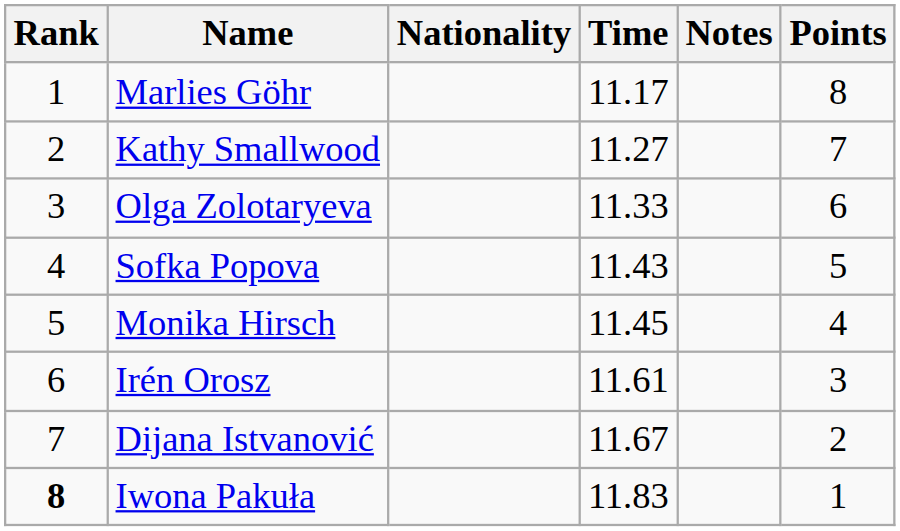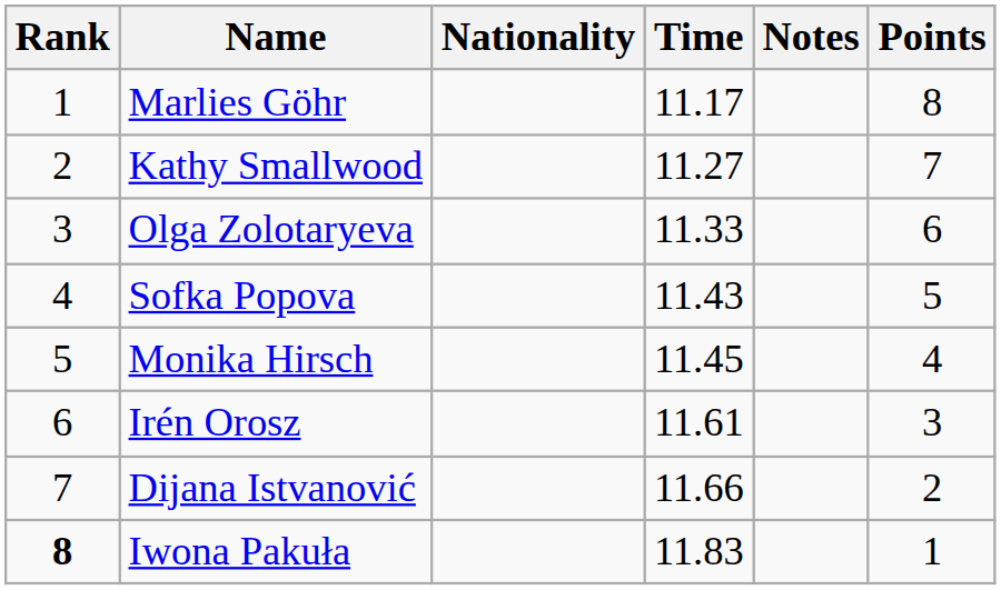 <table class="wikitable sortable" style="text-align:center">
 <tr>
 <th>Rank</th>
 <th>Name</th>
 <th>Nationality</th>
 <th>Time</th>
 <th>Notes</th>
 <th>Points</th>
 </tr>
 <tr>
 <td>1</td>
 <td align=left><a href='#'>Marlies Göhr</a></td>
 <td align=left></td>
 <td>11.17</td>
 <td></td>
 <td>8</td>
 </tr>
 <tr>
 <td>2</td>
 <td align=left><a href='#'>Kathy Smallwood</a></td>
 <td align=left></td>
 <td>11.27</td>
 <td></td>
 <td>7</td>
 </tr>
 <tr>
 <td>3</td>
 <td align=left><a href='#'>Olga Zolotaryeva</a></td>
 <td align=left></td>
 <td>11.33</td>
 <td></td>
 <td>6</td>
 </tr>
 <tr>
 <td>4</td>
 <td align=left><a href='#'>Sofka Popova</a></td>
 <td align=left></td>
 <td>11.43</td>
 <td></td>
 <td>5</td>
 </tr>
 <tr>
 <td>5</td>
 <td align=left><a href='#'>Monika Hirsch</a></td>
 <td align=left></td>
 <td>11.45</td>
 <td></td>
 <td>4</td>
 </tr>
 <tr>
 <td>6</td>
 <td align=left><a href='#'>Irén Orosz</a></td>
 <td align=left></td>
 <td>11.61</td>
 <td></td>
 <td>3</td>
 </tr>
 <tr>
 <td>7</td>
 <td align=left><a href='#'>Dijana Istvanović</a></td>
 <td align=left></td>
-<td>11.67</td>
+<td>11.66</td>
 <td></td>
 <td>2</td>
 </tr>
 <tr>
 <td><strong>8</strong></td>
 <td align=left><a href='#'>Iwona Pakuła</a></td>
 <td align=left></td>
 <td>11.83</td>
 <td></td>
 <td>1</td>
 </tr>
 </table>
